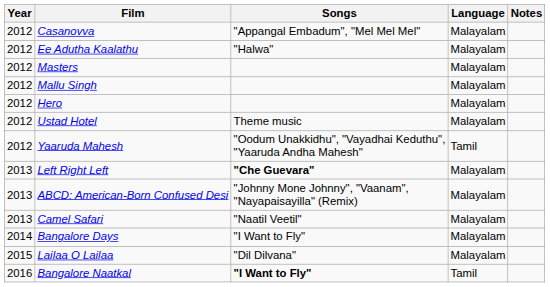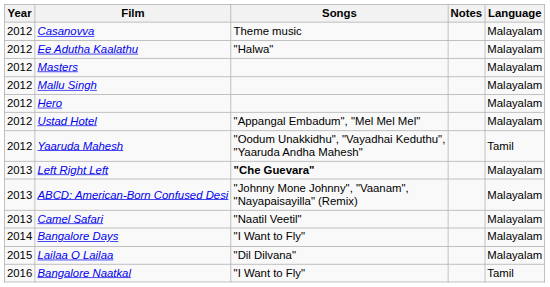 <table class="wikitable" border="1">
 <tr>
 <th>Year</th>
 <th>Film</th>
 <th>Songs</th>
+<th>Notes</th>
 <th>Language</th>
-<th>Notes</th>
 </tr>
 <tr>
 <td>2012</td>
 <td><em><a href='#'>Casanovva</a></em></td>
-<td>"Appangal Embadum", "Mel Mel Mel"</td>
+<td>Theme music</td>
+<td></td>
 <td>Malayalam</td>
-<td></td>
 </tr>
 <tr>
 <td>2012</td>
 <td><em><a href='#'>Ee Adutha Kaalathu</a></em></td>
 <td>"Halwa"</td>
+<td></td>
 <td>Malayalam</td>
-<td></td>
 </tr>
 <tr>
 <td>2012</td>
 <td><em><a href='#'>Masters</a></em></td>
 <td></td>
+<td></td>
 <td>Malayalam</td>
-<td></td>
 </tr>
 <tr>
 <td>2012</td>
 <td><em><a href='#'>Mallu Singh</a></em></td>
 <td></td>
+<td></td>
 <td>Malayalam</td>
-<td></td>
 </tr>
 <tr>
 <td>2012</td>
 <td><em><a href='#'>Hero</a></em></td>
 <td></td>
+<td></td>
 <td>Malayalam</td>
-<td></td>
 </tr>
 <tr>
 <td>2012</td>
 <td><em><a href='#'>Ustad Hotel</a></em></td>
-<td>Theme music</td>
+<td>"Appangal Embadum", "Mel Mel Mel"</td>
+<td></td>
 <td>Malayalam</td>
-<td></td>
 </tr>
 <tr>
 <td>2012</td>
 <td><em><a href='#'>Yaaruda Mahesh</a></em></td>
 <td>"Oodum Unakkidhu", "Vayadhai Keduthu",<br>"Yaaruda Andha Mahesh"</td>
+<td></td>
 <td>Tamil</td>
-<td></td>
 </tr>
 <tr>
 <td>2013</td>
 <td><em><a href='#'>Left Right Left</a></em></td>
 <td><strong>"Che Guevara"</strong></td>
+<td></td>
 <td>Malayalam</td>
-<td></td>
 </tr>
 <tr>
 <td>2013</td>
 <td><em><a href='#'>ABCD: American-Born Confused Desi</a></em></td>
 <td>"Johnny Mone Johnny", "Vaanam",<br>"Nayapaisayilla" (Remix)</td>
+<td></td>
 <td>Malayalam</td>
-<td></td>
 </tr>
 <tr>
 <td>2013</td>
 <td><em><a href='#'>Camel Safari</a></em></td>
 <td>"Naatil Veetil"</td>
+<td></td>
 <td>Malayalam</td>
-<td></td>
 </tr>
 <tr>
 <td>2014</td>
 <td><em><a href='#'>Bangalore Days</a></em></td>
 <td>"I Want to Fly"</td>
+<td></td>
 <td>Malayalam</td>
-<td></td>
 </tr>
 <tr>
 <td>2015</td>
 <td><em><a href='#'>Lailaa O Lailaa</a></em></td>
 <td>"Dil Dilvana"</td>
+<td></td>
 <td>Malayalam</td>
-<td></td>
 </tr>
 <tr>
 <td>2016</td>
 <td><em><a href='#'>Bangalore Naatkal</a></em></td>
-<td><strong>"I Want to Fly"</strong></td>
+<td>"I Want to Fly"</td>
+<td></td>
 <td>Tamil</td>
-<td></td>
 </tr>
 </table>
